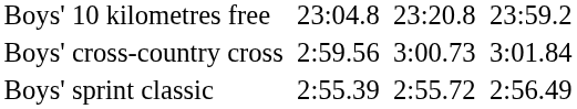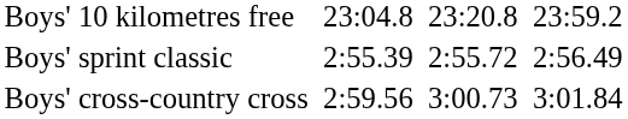 <table>
 <tr>
 <td>Boys' 10 kilometres free<br></td>
 <td></td>
 <td>23:04.8</td>
 <td></td>
 <td>23:20.8</td>
 <td></td>
 <td>23:59.2</td>
 </tr>
 <tr>
+<td>Boys' sprint classic<br></td>
+<td></td>
+<td>2:55.39</td>
+<td></td>
+<td>2:55.72</td>
+<td></td>
+<td>2:56.49</td>
+</tr>
+<tr>
 <td>Boys' cross-country cross<br></td>
 <td></td>
 <td>2:59.56</td>
 <td></td>
 <td>3:00.73</td>
 <td></td>
 <td>3:01.84</td>
 </tr>
-<tr>
-<td>Boys' sprint classic<br></td>
-<td></td>
-<td>2:55.39</td>
-<td></td>
-<td>2:55.72</td>
-<td></td>
-<td>2:56.49</td>
-</tr>
 </table>
